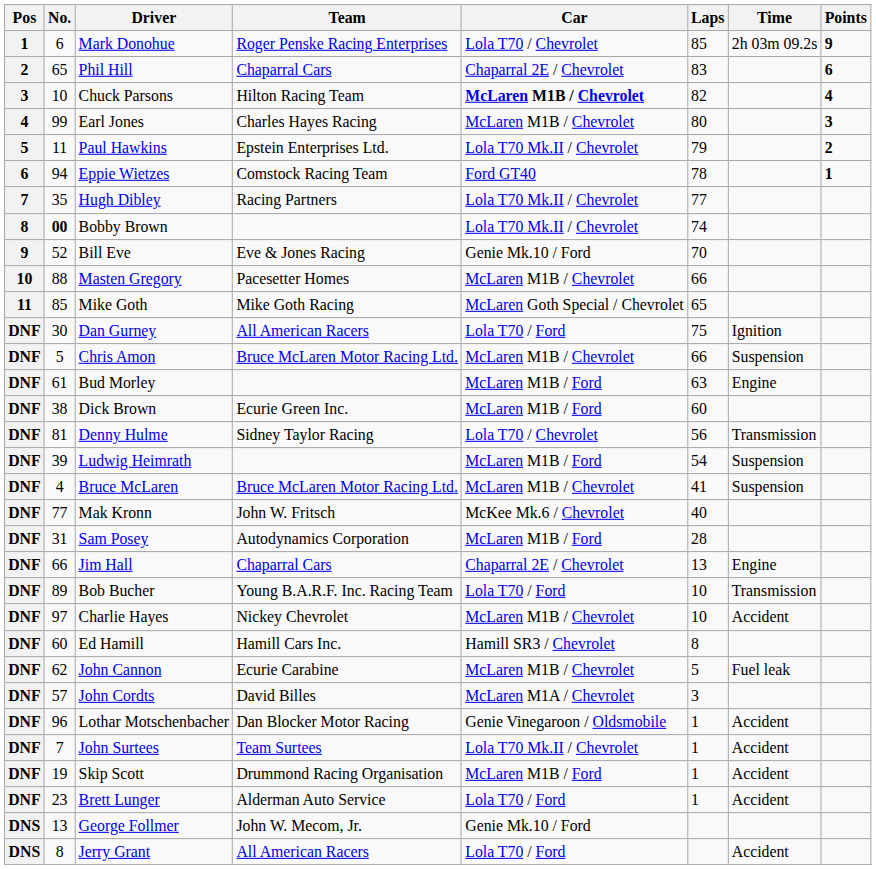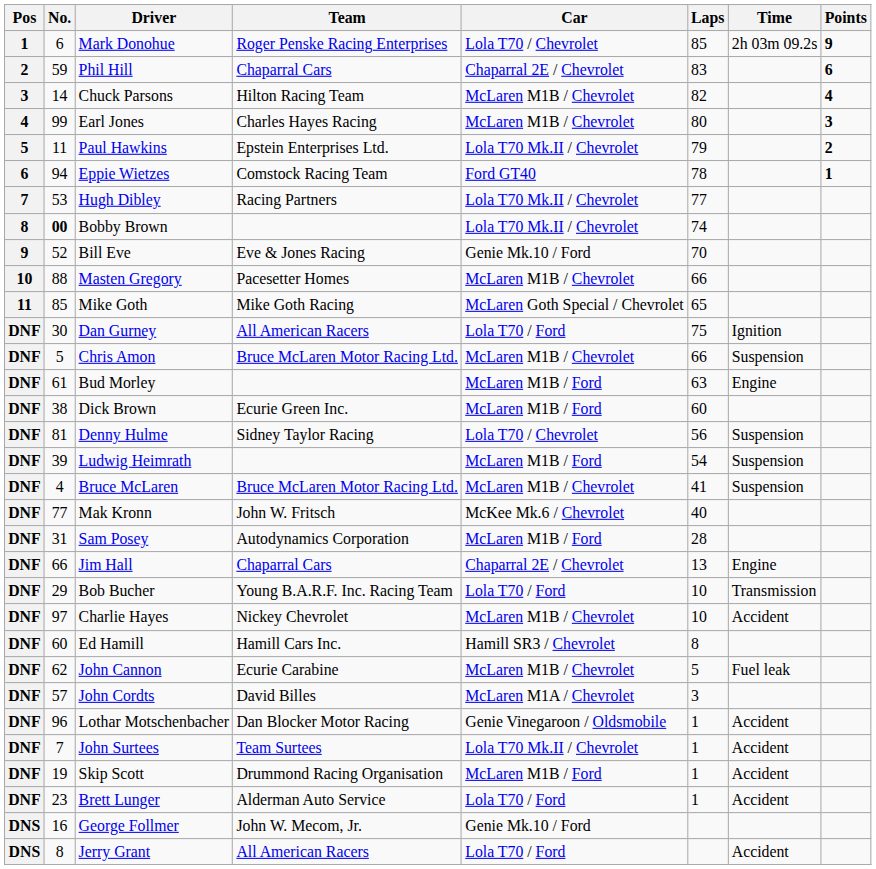 <table class="wikitable" style="font-size: 95%;">
 <tr>
 <th>Pos</th>
 <th>No.</th>
 <th>Driver</th>
 <th>Team</th>
 <th>Car</th>
 <th>Laps</th>
 <th>Time</th>
 <th>Points</th>
 </tr>
 <tr>
 <th>1</th>
 <td align="center">6</td>
 <td> <a href='#'>Mark Donohue</a></td>
 <td><a href='#'>Roger Penske Racing Enterprises</a></td>
 <td><a href='#'>Lola T70</a> / <a href='#'>Chevrolet</a></td>
 <td>85</td>
 <td>2h 03m 09.2s</td>
 <td><strong>9</strong></td>
 </tr>
 <tr>
 <th>2</th>
-<td align="center">65</td>
+<td align="center">59</td>
 <td> <a href='#'>Phil Hill</a></td>
 <td><a href='#'>Chaparral Cars</a></td>
 <td><a href='#'>Chaparral 2E</a> / <a href='#'>Chevrolet</a></td>
 <td>83</td>
 <td></td>
 <td><strong>6</strong></td>
 </tr>
 <tr>
 <th>3</th>
-<td align="center">10</td>
+<td align="center">14</td>
 <td> Chuck Parsons</td>
 <td>Hilton Racing Team</td>
-<td><strong><a href='#'>McLaren</a> M1B / <a href='#'>Chevrolet</a></strong></td>
+<td><a href='#'>McLaren</a> M1B / <a href='#'>Chevrolet</a></td>
 <td>82</td>
 <td></td>
 <td><strong>4</strong></td>
 </tr>
 <tr>
 <th>4</th>
 <td align="center">99</td>
 <td> Earl Jones</td>
 <td>Charles Hayes Racing</td>
 <td><a href='#'>McLaren</a> M1B / <a href='#'>Chevrolet</a></td>
 <td>80</td>
 <td></td>
 <td><strong>3</strong></td>
 </tr>
 <tr>
 <th>5</th>
 <td align="center">11</td>
 <td> <a href='#'>Paul Hawkins</a></td>
 <td>Epstein Enterprises Ltd.</td>
 <td><a href='#'>Lola T70 Mk.II</a> / <a href='#'>Chevrolet</a></td>
 <td>79</td>
 <td></td>
 <td><strong>2</strong></td>
 </tr>
 <tr>
 <th>6</th>
 <td align="center">94</td>
 <td> <a href='#'>Eppie Wietzes</a></td>
 <td>Comstock Racing Team</td>
 <td><a href='#'>Ford GT40</a></td>
 <td>78</td>
 <td></td>
 <td><strong>1</strong></td>
 </tr>
 <tr>
 <th>7</th>
-<td align="center">35</td>
+<td align="center">53</td>
 <td> <a href='#'>Hugh Dibley</a></td>
 <td>Racing Partners</td>
 <td><a href='#'>Lola T70 Mk.II</a> / <a href='#'>Chevrolet</a></td>
 <td>77</td>
 <td></td>
 <td></td>
 </tr>
 <tr>
 <th>8</th>
 <td align="center"><strong>00</strong></td>
 <td> Bobby Brown</td>
 <td></td>
 <td><a href='#'>Lola T70 Mk.II</a> / <a href='#'>Chevrolet</a></td>
 <td>74</td>
 <td></td>
 <td></td>
 </tr>
 <tr>
 <th>9</th>
 <td align="center">52</td>
 <td> Bill Eve</td>
 <td>Eve & Jones Racing</td>
 <td>Genie Mk.10 / Ford</td>
 <td>70</td>
 <td></td>
 <td></td>
 </tr>
 <tr>
 <th>10</th>
 <td align="center">88</td>
 <td> <a href='#'>Masten Gregory</a></td>
 <td>Pacesetter Homes</td>
 <td><a href='#'>McLaren</a> M1B / <a href='#'>Chevrolet</a></td>
 <td>66</td>
 <td></td>
 <td></td>
 </tr>
 <tr>
 <th>11</th>
 <td align="center">85</td>
 <td> Mike Goth</td>
 <td>Mike Goth Racing</td>
 <td><a href='#'>McLaren</a> Goth Special / Chevrolet</td>
 <td>65</td>
 <td></td>
 <td></td>
 </tr>
 <tr>
 <th>DNF</th>
 <td align="center">30</td>
 <td> <a href='#'>Dan Gurney</a></td>
 <td><a href='#'>All American Racers</a></td>
 <td><a href='#'>Lola T70</a> / <a href='#'>Ford</a></td>
 <td>75</td>
 <td>Ignition</td>
 <td></td>
 </tr>
 <tr>
 <th>DNF</th>
 <td align="center">5</td>
 <td> <a href='#'>Chris Amon</a></td>
 <td><a href='#'>Bruce McLaren Motor Racing Ltd.</a></td>
 <td><a href='#'>McLaren</a> M1B / <a href='#'>Chevrolet</a></td>
 <td>66</td>
 <td>Suspension</td>
 <td></td>
 </tr>
 <tr>
 <th>DNF</th>
 <td align="center">61</td>
 <td> Bud Morley</td>
 <td></td>
 <td><a href='#'>McLaren</a> M1B / <a href='#'>Ford</a></td>
 <td>63</td>
 <td>Engine</td>
 <td></td>
 </tr>
 <tr>
 <th>DNF</th>
 <td align="center">38</td>
 <td> Dick Brown</td>
 <td>Ecurie Green Inc.</td>
 <td><a href='#'>McLaren</a> M1B / <a href='#'>Ford</a></td>
 <td>60</td>
 <td></td>
 <td></td>
 </tr>
 <tr>
 <th>DNF</th>
 <td align="center">81</td>
 <td> <a href='#'>Denny Hulme</a></td>
 <td>Sidney Taylor Racing</td>
 <td><a href='#'>Lola T70</a> / <a href='#'>Chevrolet</a></td>
 <td>56</td>
-<td>Transmission</td>
+<td>Suspension</td>
 <td></td>
 </tr>
 <tr>
 <th>DNF</th>
 <td align="center">39</td>
 <td> <a href='#'>Ludwig Heimrath</a></td>
 <td></td>
 <td><a href='#'>McLaren</a> M1B / <a href='#'>Ford</a></td>
 <td>54</td>
 <td>Suspension</td>
 <td></td>
 </tr>
 <tr>
 <th>DNF</th>
 <td align="center">4</td>
 <td> <a href='#'>Bruce McLaren</a></td>
 <td><a href='#'>Bruce McLaren Motor Racing Ltd.</a></td>
 <td><a href='#'>McLaren</a> M1B / <a href='#'>Chevrolet</a></td>
 <td>41</td>
 <td>Suspension</td>
 <td></td>
 </tr>
 <tr>
 <th>DNF</th>
 <td align="center">77</td>
 <td> Mak Kronn</td>
 <td>John W. Fritsch</td>
 <td>McKee Mk.6 / <a href='#'>Chevrolet</a></td>
 <td>40</td>
 <td></td>
 <td></td>
 </tr>
 <tr>
 <th>DNF</th>
 <td align="center">31</td>
 <td> <a href='#'>Sam Posey</a></td>
 <td>Autodynamics Corporation</td>
 <td><a href='#'>McLaren</a> M1B / <a href='#'>Ford</a></td>
 <td>28</td>
 <td></td>
 <td></td>
 </tr>
 <tr>
 <th>DNF</th>
 <td align="center">66</td>
 <td> <a href='#'>Jim Hall</a></td>
 <td><a href='#'>Chaparral Cars</a></td>
 <td><a href='#'>Chaparral 2E</a> / <a href='#'>Chevrolet</a></td>
 <td>13</td>
 <td>Engine</td>
 <td></td>
 </tr>
 <tr>
 <th>DNF</th>
-<td align="center">89</td>
+<td align="center">29</td>
 <td> Bob Bucher</td>
 <td>Young B.A.R.F. Inc. Racing Team</td>
 <td><a href='#'>Lola T70</a> / <a href='#'>Ford</a></td>
 <td>10</td>
 <td>Transmission</td>
 <td></td>
 </tr>
 <tr>
 <th>DNF</th>
 <td align="center">97</td>
 <td> Charlie Hayes</td>
 <td>Nickey Chevrolet</td>
 <td><a href='#'>McLaren</a> M1B / <a href='#'>Chevrolet</a></td>
 <td>10</td>
 <td>Accident</td>
 <td></td>
 </tr>
 <tr>
 <th>DNF</th>
 <td align="center">60</td>
 <td> Ed Hamill</td>
 <td>Hamill Cars Inc.</td>
 <td>Hamill SR3 / <a href='#'>Chevrolet</a></td>
 <td>8</td>
 <td></td>
 <td></td>
 </tr>
 <tr>
 <th>DNF</th>
 <td align="center">62</td>
 <td> <a href='#'>John Cannon</a></td>
 <td>Ecurie Carabine</td>
 <td><a href='#'>McLaren</a> M1B / <a href='#'>Chevrolet</a></td>
 <td>5</td>
 <td>Fuel leak</td>
 <td></td>
 </tr>
 <tr>
 <th>DNF</th>
 <td align="center">57</td>
 <td> <a href='#'>John Cordts</a></td>
 <td>David Billes</td>
 <td><a href='#'>McLaren</a> M1A / <a href='#'>Chevrolet</a></td>
 <td>3</td>
 <td></td>
 <td></td>
 </tr>
 <tr>
 <th>DNF</th>
 <td align="center">96</td>
 <td> Lothar Motschenbacher</td>
 <td>Dan Blocker Motor Racing</td>
 <td>Genie Vinegaroon / <a href='#'>Oldsmobile</a></td>
 <td>1</td>
 <td>Accident</td>
 <td></td>
 </tr>
 <tr>
 <th>DNF</th>
 <td align="center">7</td>
 <td> <a href='#'>John Surtees</a></td>
 <td><a href='#'>Team Surtees</a></td>
 <td><a href='#'>Lola T70 Mk.II</a> / <a href='#'>Chevrolet</a></td>
 <td>1</td>
 <td>Accident</td>
 <td></td>
 </tr>
 <tr>
 <th>DNF</th>
 <td align="center">19</td>
 <td> Skip Scott</td>
 <td>Drummond Racing Organisation</td>
 <td><a href='#'>McLaren</a> M1B / <a href='#'>Ford</a></td>
 <td>1</td>
 <td>Accident</td>
 <td></td>
 </tr>
 <tr>
 <th>DNF</th>
 <td align="center">23</td>
 <td> <a href='#'>Brett Lunger</a></td>
 <td>Alderman Auto Service</td>
 <td><a href='#'>Lola T70</a> / <a href='#'>Ford</a></td>
 <td>1</td>
 <td>Accident</td>
 <td></td>
 </tr>
 <tr>
 <th>DNS</th>
-<td align="center">13</td>
+<td align="center">16</td>
 <td> <a href='#'>George Follmer</a></td>
 <td>John W. Mecom, Jr.</td>
 <td>Genie Mk.10 / Ford</td>
 <td></td>
 <td></td>
 <td></td>
 </tr>
 <tr>
 <th>DNS</th>
 <td align="center">8</td>
 <td> <a href='#'>Jerry Grant</a></td>
 <td><a href='#'>All American Racers</a></td>
 <td><a href='#'>Lola T70</a> / <a href='#'>Ford</a></td>
 <td></td>
 <td>Accident</td>
 <td></td>
 </tr>
 <tr>
 </tr>
 </table>
